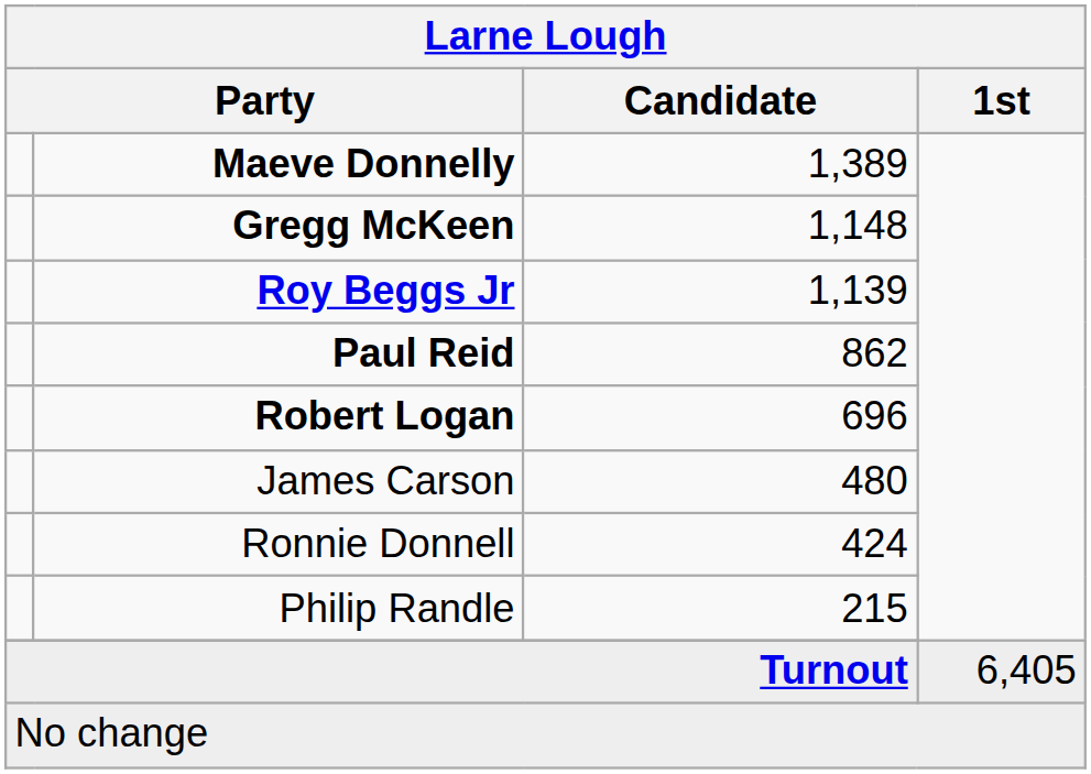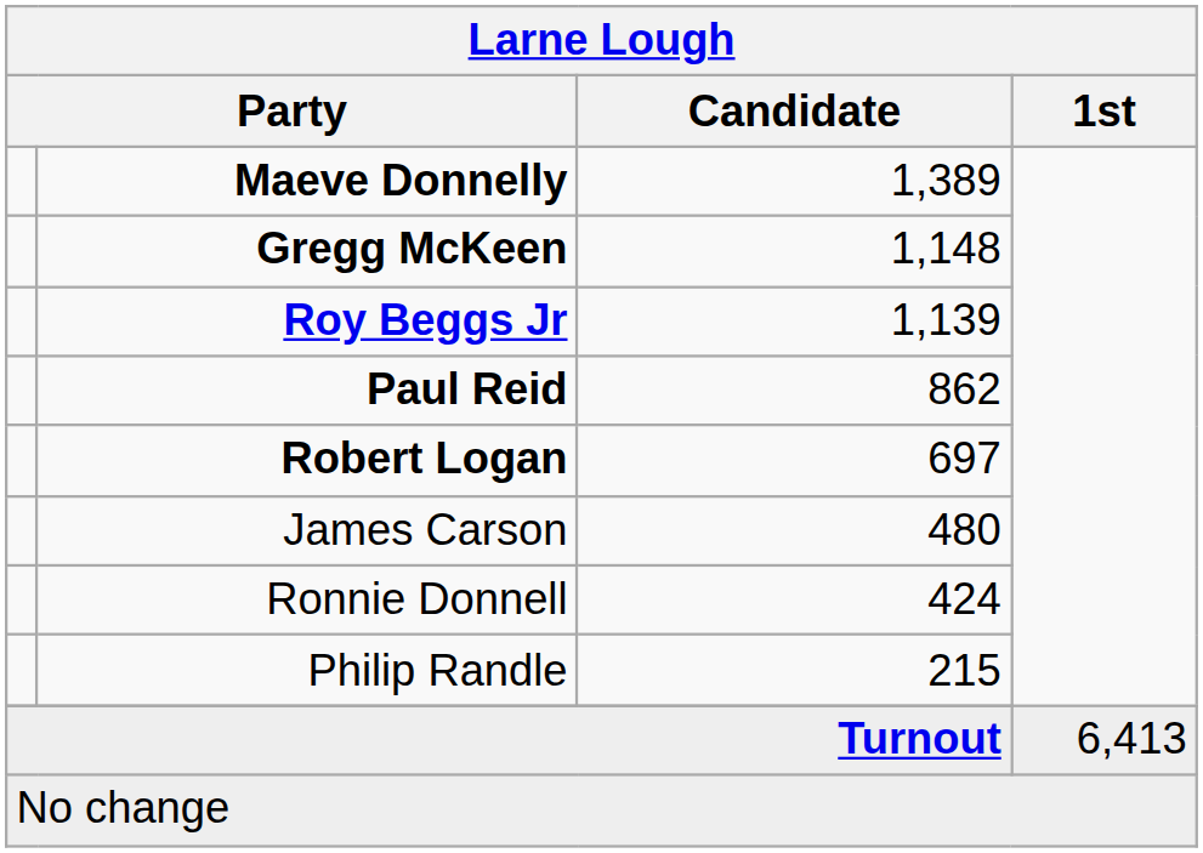 <table class="wikitable">
 <tr>
 <th colspan="4" align="center"><a href='#'>Larne Lough</a></th>
 </tr>
 <tr>
 <th colspan="2" align="center" width=200>Party</th>
 <th width=150>Candidate</th>
 <th width=60>1st </th>
 </tr>
 <tr>
 <td></td>
 <td align="right"><strong>Maeve Donnelly</strong></td>
 <td align="right">1,389</td>
 </tr>
 <tr>
 <td></td>
 <td align="right"><strong>Gregg McKeen</strong></td>
 <td align="right">1,148</td>
 </tr>
 <tr>
 <td></td>
 <td align="right"><strong><a href='#'>Roy Beggs Jr</a></strong></td>
 <td align="right">1,139</td>
 </tr>
 <tr>
 <td></td>
 <td align="right"><strong>Paul Reid</strong></td>
 <td align="right">862</td>
 </tr>
 <tr>
 <td></td>
 <td align="right"><strong>Robert Logan</strong></td>
-<td align="right">696</td>
+<td align="right">697</td>
 </tr>
 <tr>
 <td></td>
 <td align="right">James Carson</td>
 <td align="right">480</td>
 </tr>
 <tr>
 <td></td>
 <td align="right">Ronnie Donnell</td>
 <td align="right">424</td>
 </tr>
 <tr>
 <td></td>
 <td align="right">Philip Randle</td>
 <td align="right">215</td>
 </tr>
 <tr>
 </tr>
 <tr bgcolor="EEEEEE">
 <td colspan=3 align="right"><strong><a href='#'>Turnout</a></strong></td>
-<td align="right">6,405</td>
+<td align="right">6,413</td>
 </tr>
 <tr bgcolor="EEEEEE">
 <td colspan=4 bgcolor="EEEEEE">No change</td>
 </tr>
 </table>
